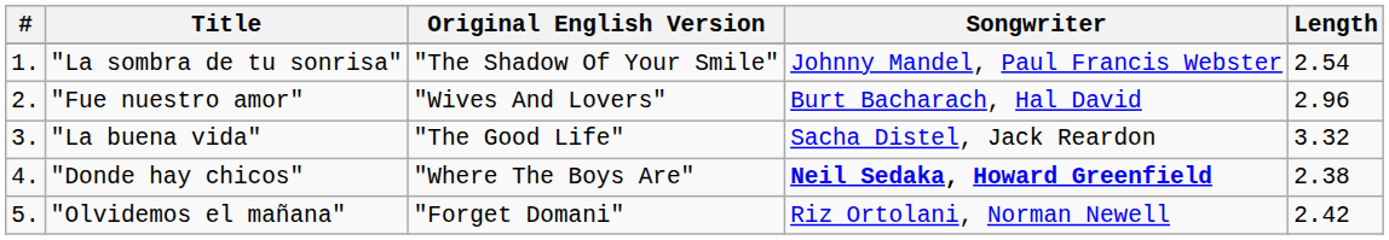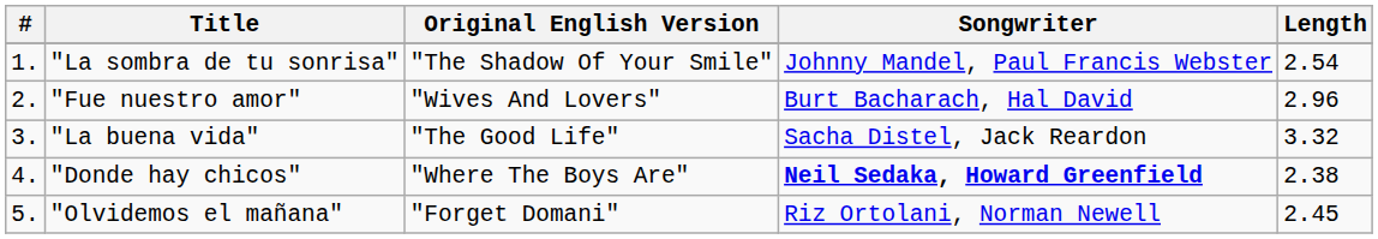 <table class="wikitable">
 <tr>
 <th>#</th>
 <th>Title</th>
 <th>Original English Version</th>
 <th>Songwriter</th>
 <th>Length</th>
 </tr>
 <tr bgcolor="#ebf5ff">
 </tr>
 <tr>
 <td>1.</td>
 <td>"La sombra de tu sonrisa"</td>
 <td>"The Shadow Of Your Smile"</td>
 <td><a href='#'>Johnny Mandel</a>, <a href='#'>Paul Francis Webster</a></td>
 <td>2.54</td>
 </tr>
 <tr>
 <td>2.</td>
 <td>"Fue nuestro amor"</td>
 <td>"Wives And Lovers"</td>
 <td><a href='#'>Burt Bacharach</a>, <a href='#'>Hal David</a></td>
 <td>2.96</td>
 </tr>
 <tr>
 <td>3.</td>
 <td>"La buena vida"</td>
 <td>"The Good Life"</td>
 <td><a href='#'>Sacha Distel</a>, Jack Reardon</td>
 <td>3.32</td>
 </tr>
 <tr>
 <td>4.</td>
 <td>"Donde hay chicos"</td>
 <td>"Where The Boys Are"</td>
 <td><strong><a href='#'>Neil Sedaka</a>, <a href='#'>Howard Greenfield</a></strong></td>
 <td>2.38</td>
 </tr>
 <tr>
 <td>5.</td>
 <td>"Olvidemos el mañana"</td>
 <td>"Forget Domani"</td>
 <td><a href='#'>Riz Ortolani</a>, <a href='#'>Norman Newell</a></td>
-<td>2.42</td>
+<td>2.45</td>
 </tr>
 </table>
